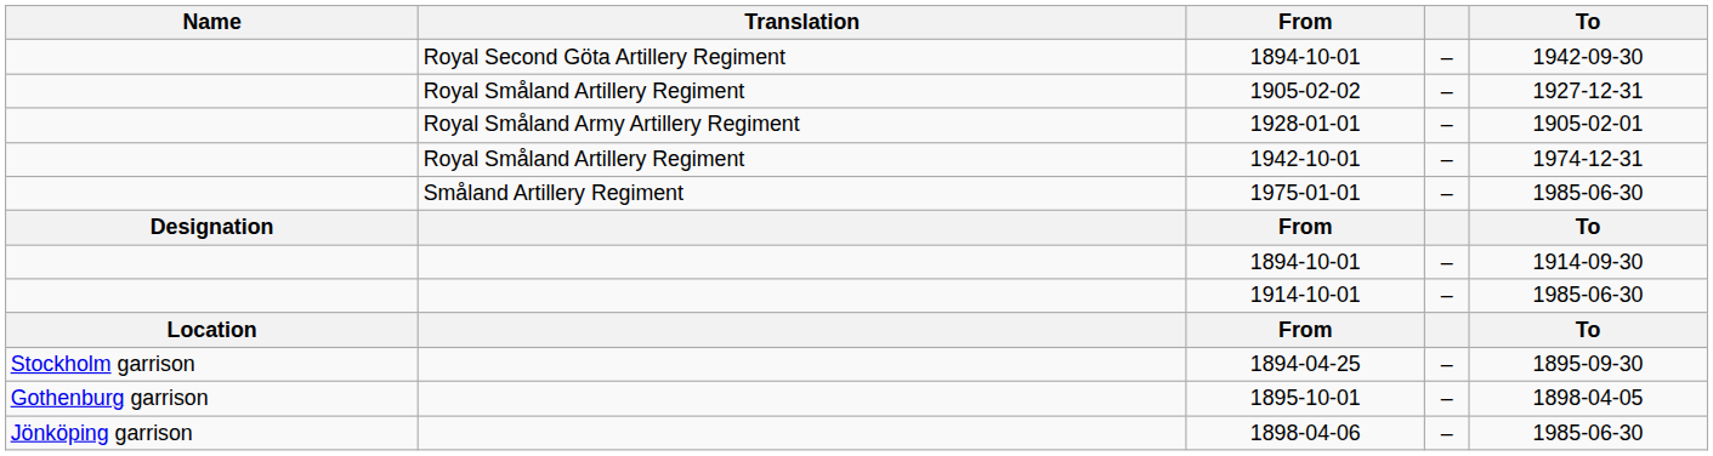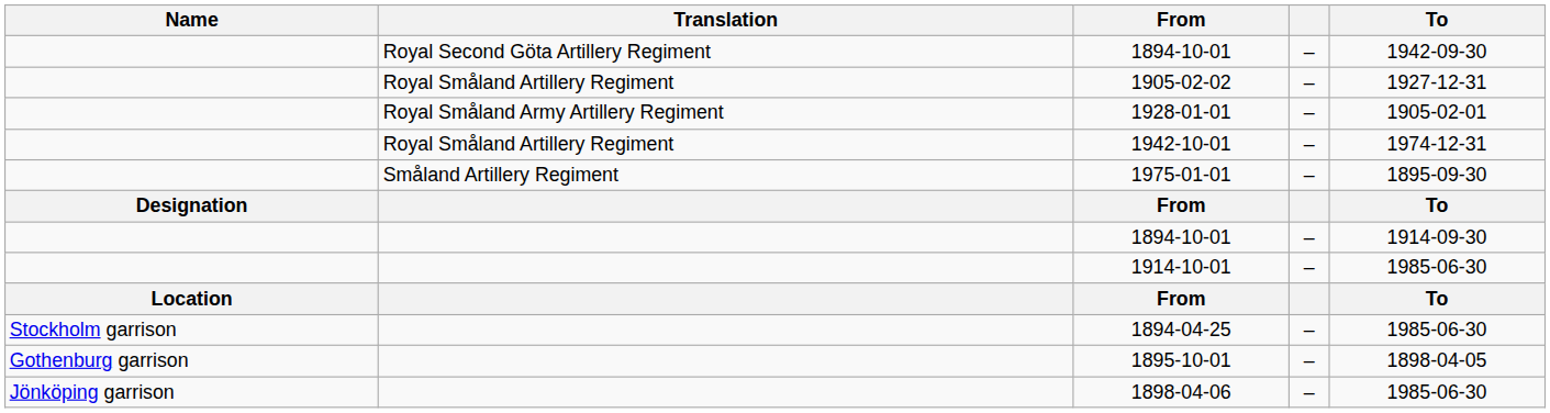 <table class="wikitable" style="width:100%;">
 <tr>
 <th>Name</th>
 <th>Translation</th>
 <th>From</th>
 <th></th>
 <th>To</th>
 </tr>
 <tr>
 <td></td>
 <td>Royal Second Göta Artillery Regiment</td>
 <td style="text-align:center;">1894-10-01</td>
 <td style="text-align:center;">–</td>
 <td style="text-align:center;">1942-09-30</td>
 </tr>
 <tr>
 <td></td>
 <td>Royal Småland Artillery Regiment</td>
 <td style="text-align:center;">1905-02-02</td>
 <td style="text-align:center;">–</td>
 <td style="text-align:center;">1927-12-31</td>
 </tr>
 <tr>
 <td></td>
 <td>Royal Småland Army Artillery Regiment</td>
 <td style="text-align:center;">1928-01-01</td>
 <td style="text-align:center;">–</td>
 <td style="text-align:center;">1905-02-01</td>
 </tr>
 <tr>
 <td></td>
 <td>Royal Småland Artillery Regiment</td>
 <td style="text-align:center;">1942-10-01</td>
 <td style="text-align:center;">–</td>
 <td style="text-align:center;">1974-12-31</td>
 </tr>
 <tr>
 <td></td>
 <td>Småland Artillery Regiment</td>
 <td style="text-align:center;">1975-01-01</td>
 <td style="text-align:center;">–</td>
-<td style="text-align:center;">1985-06-30</td>
+<td style="text-align:center;">1895-09-30</td>
 </tr>
 <tr>
 <th>Designation</th>
 <th></th>
 <th>From</th>
 <th></th>
 <th>To</th>
 </tr>
 <tr>
 <td></td>
 <td></td>
 <td style="text-align:center;">1894-10-01</td>
 <td style="text-align:center;">–</td>
 <td style="text-align:center;">1914-09-30</td>
 </tr>
 <tr>
 <td></td>
 <td></td>
 <td style="text-align:center;">1914-10-01</td>
 <td style="text-align:center;">–</td>
 <td style="text-align:center;">1985-06-30</td>
 </tr>
 <tr>
 <th>Location</th>
 <th></th>
 <th>From</th>
 <th></th>
 <th>To</th>
 </tr>
 <tr>
 <td><a href='#'>Stockholm</a> garrison</td>
 <td></td>
 <td style="text-align:center;">1894-04-25</td>
 <td style="text-align:center;">–</td>
-<td style="text-align:center;">1895-09-30</td>
+<td style="text-align:center;">1985-06-30</td>
 </tr>
 <tr>
 <td><a href='#'>Gothenburg</a> garrison</td>
 <td></td>
 <td style="text-align:center;">1895-10-01</td>
 <td style="text-align:center;">–</td>
 <td style="text-align:center;">1898-04-05</td>
 </tr>
 <tr>
 <td><a href='#'>Jönköping</a> garrison</td>
 <td></td>
 <td style="text-align:center;">1898-04-06</td>
 <td style="text-align:center;">–</td>
 <td style="text-align:center;">1985-06-30</td>
 </tr>
 </table>
